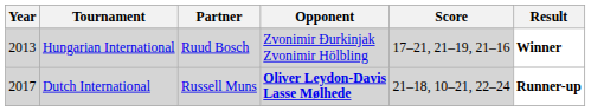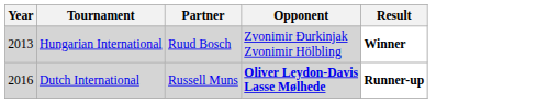 <table class="sortable wikitable" style="font-size: 90%;">
 <tr>
 <th>Year</th>
 <th>Tournament</th>
 <th>Partner</th>
 <th>Opponent</th>
-<th>Score</th>
 <th>Result</th>
 </tr>
 <tr style="background:#D5D5D5">
 <td align="center">2013</td>
 <td align="left"><a href='#'>Hungarian International</a></td>
 <td align="left"> <a href='#'>Ruud Bosch</a></td>
 <td align="left"> <a href='#'>Zvonimir Đurkinjak</a><br> <a href='#'>Zvonimir Hölbling</a></td>
-<td align="left">17–21, 21–19, 21–16</td>
 <td style="text-align:left; background:white"> <strong>Winner</strong></td>
 </tr>
 <tr style="background:#D5D5D5">
-<td align="center">2017</td>
+<td align="center">2016</td>
 <td align="left"><a href='#'>Dutch International</a></td>
 <td align="left"> <a href='#'>Russell Muns</a></td>
 <td align="left"><strong> <a href='#'>Oliver Leydon-Davis</a><br> <a href='#'>Lasse Mølhede</a></strong></td>
-<td align="left">21–18, 10–21, 22–24</td>
 <td style="text-align:left; background:white"> <strong>Runner-up</strong></td>
 </tr>
 </table>
